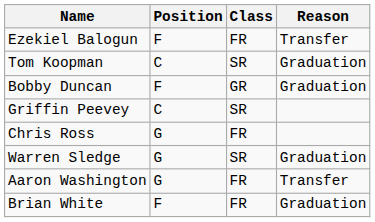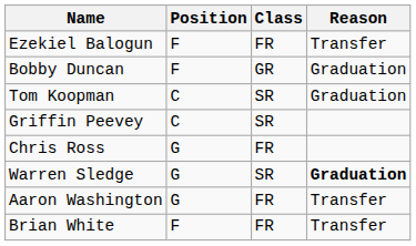 <table class=wikitable sortable>
 <tr>
 <th>Name</th>
 <th>Position</th>
 <th>Class</th>
 <th>Reason</th>
 </tr>
 <tr>
 <td>Ezekiel Balogun</td>
 <td>F</td>
 <td>FR</td>
 <td>Transfer</td>
 </tr>
 <tr>
+<td>Bobby Duncan</td>
+<td>F</td>
+<td>GR</td>
+<td>Graduation</td>
+</tr>
+<tr>
 <td>Tom Koopman</td>
 <td>C</td>
 <td>SR</td>
-<td>Graduation</td>
-</tr>
-<tr>
-<td>Bobby Duncan</td>
-<td>F</td>
-<td>GR</td>
 <td>Graduation</td>
 </tr>
 <tr>
 <td>Griffin Peevey</td>
 <td>C</td>
 <td>SR</td>
 <td></td>
 </tr>
 <tr>
 <td>Chris Ross</td>
 <td>G</td>
 <td>FR</td>
 <td></td>
 </tr>
 <tr>
 <td>Warren Sledge</td>
 <td>G</td>
 <td>SR</td>
-<td>Graduation</td>
+<td><strong>Graduation</strong></td>
 </tr>
 <tr>
 <td>Aaron Washington</td>
 <td>G</td>
 <td>FR</td>
 <td>Transfer</td>
 </tr>
 <tr>
 <td>Brian White</td>
 <td>F</td>
 <td>FR</td>
-<td>Graduation</td>
+<td>Transfer</td>
 </tr>
 </table>
